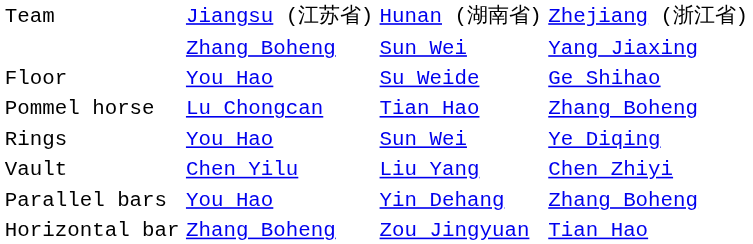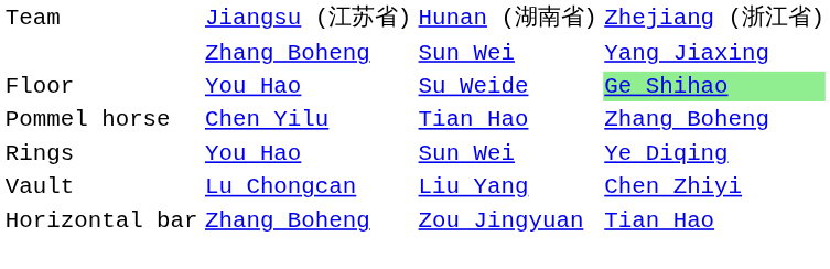 <table>
 <tr>
 <td>Team</td>
 <td><a href='#'>Jiangsu</a> (江苏省)<br></td>
 <td><a href='#'>Hunan</a> (湖南省)<br></td>
 <td><a href='#'>Zhejiang</a> (浙江省)<br></td>
 </tr>
 <tr>
 <td></td>
 <td><a href='#'>Zhang Boheng</a></td>
 <td><a href='#'>Sun Wei</a></td>
 <td><a href='#'>Yang Jiaxing</a></td>
 </tr>
 <tr>
 <td>Floor</td>
 <td><a href='#'>You Hao</a></td>
 <td><a href='#'>Su Weide</a></td>
-<td><a href='#'>Ge Shihao</a></td>
+<td style="background: lightgreen;"><a href='#'>Ge Shihao</a></td>
 </tr>
 <tr>
 <td>Pommel horse</td>
-<td><a href='#'>Lu Chongcan</a></td>
+<td><a href='#'>Chen Yilu</a></td>
 <td><a href='#'>Tian Hao</a></td>
 <td><a href='#'>Zhang Boheng</a></td>
 </tr>
 <tr>
 <td>Rings</td>
 <td><a href='#'>You Hao</a></td>
 <td><a href='#'>Sun Wei</a></td>
 <td><a href='#'>Ye Diqing</a></td>
 </tr>
 <tr>
 <td>Vault</td>
-<td><a href='#'>Chen Yilu</a></td>
+<td><a href='#'>Lu Chongcan</a></td>
 <td><a href='#'>Liu Yang</a></td>
 <td><a href='#'>Chen Zhiyi</a></td>
-</tr>
-<tr>
-<td>Parallel bars</td>
-<td><a href='#'>You Hao</a></td>
-<td><a href='#'>Yin Dehang</a></td>
-<td><a href='#'>Zhang Boheng</a></td>
 </tr>
 <tr>
 <td>Horizontal bar</td>
 <td><a href='#'>Zhang Boheng</a></td>
 <td><a href='#'>Zou Jingyuan</a></td>
 <td><a href='#'>Tian Hao</a></td>
 </tr>
 </table>
